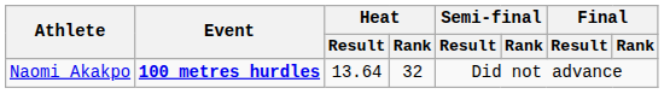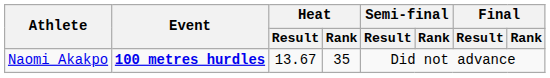 <table class=wikitable style=font-size:90%>
 <tr>
 <th rowspan=2>Athlete</th>
 <th rowspan=2>Event</th>
 <th colspan=2>Heat</th>
 <th colspan=2>Semi-final</th>
 <th colspan=2>Final</th>
 </tr>
 <tr style=font-size:95%>
 <th>Result</th>
 <th>Rank</th>
 <th>Result</th>
 <th>Rank</th>
 <th>Result</th>
 <th>Rank</th>
 </tr>
 <tr align=center>
 <td align=left><a href='#'>Naomi Akakpo</a></td>
 <td align=left><strong><a href='#'>100 metres hurdles</a></strong></td>
-<td>13.64</td>
-<td>32</td>
+<td>13.67</td>
+<td>35</td>
 <td colspan="4">Did not advance</td>
 </tr>
 </table>
